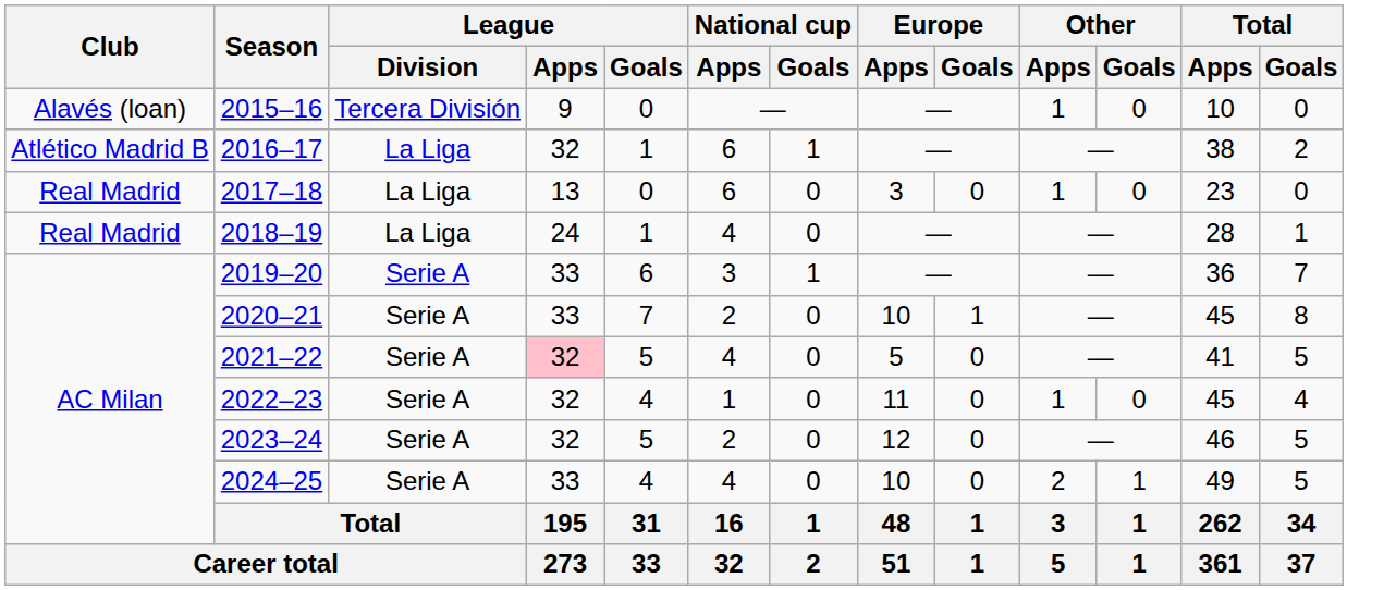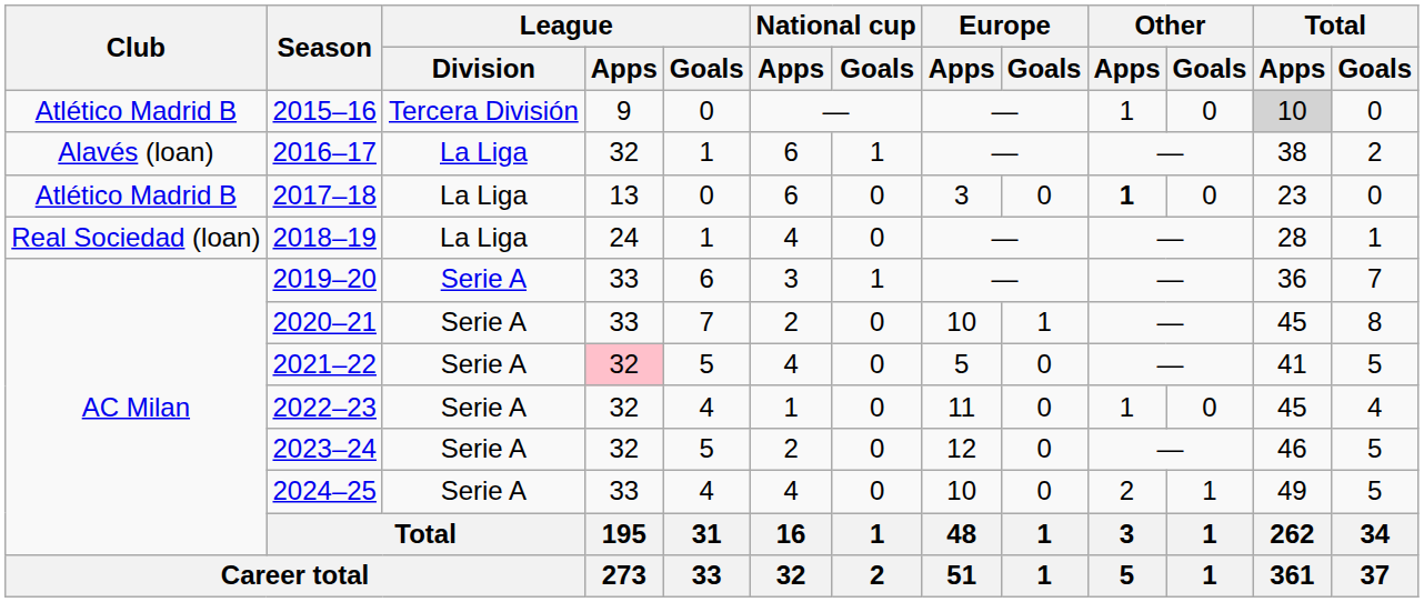 <table class="wikitable" style="text-align: center;">
 <tr>
 <th rowspan="2">Club</th>
 <th rowspan="2">Season</th>
 <th colspan="3">League</th>
 <th colspan="2">National cup</th>
 <th colspan="2">Europe</th>
 <th colspan="2">Other</th>
 <th colspan="2">Total</th>
 </tr>
 <tr>
 <th>Division</th>
 <th>Apps</th>
 <th>Goals</th>
 <th>Apps</th>
 <th>Goals</th>
 <th>Apps</th>
 <th>Goals</th>
 <th>Apps</th>
 <th>Goals</th>
 <th>Apps</th>
 <th>Goals</th>
 </tr>
 <tr>
-<td><a href='#'>Alavés</a> (loan)</td>
+<td><a href='#'>Atlético Madrid B</a></td>
 <td><a href='#'>2015–16</a></td>
 <td><a href='#'>Tercera División</a></td>
 <td>9</td>
 <td>0</td>
 <td colspan="2">—</td>
 <td colspan="2">—</td>
 <td>1</td>
 <td>0</td>
-<td>10</td>
+<td style="background: lightgrey;">10</td>
 <td>0</td>
 </tr>
 <tr>
-<td><a href='#'>Atlético Madrid B</a></td>
+<td><a href='#'>Alavés</a> (loan)</td>
 <td><a href='#'>2016–17</a></td>
 <td><a href='#'>La Liga</a></td>
 <td>32</td>
 <td>1</td>
 <td>6</td>
 <td>1</td>
 <td colspan="2">—</td>
 <td colspan="2">—</td>
 <td>38</td>
 <td>2</td>
 </tr>
 <tr>
-<td><a href='#'>Real Madrid</a></td>
+<td><a href='#'>Atlético Madrid B</a></td>
 <td><a href='#'>2017–18</a></td>
 <td>La Liga</td>
 <td>13</td>
 <td>0</td>
 <td>6</td>
 <td>0</td>
 <td>3</td>
 <td>0</td>
-<td>1</td>
+<td><strong>1</strong></td>
 <td>0</td>
 <td>23</td>
 <td>0</td>
 </tr>
 <tr>
-<td><a href='#'>Real Madrid</a></td>
+<td><a href='#'>Real Sociedad</a> (loan)</td>
 <td><a href='#'>2018–19</a></td>
 <td>La Liga</td>
 <td>24</td>
 <td>1</td>
 <td>4</td>
 <td>0</td>
 <td colspan="2">—</td>
 <td colspan="2">—</td>
 <td>28</td>
 <td>1</td>
 </tr>
 <tr>
 <td rowspan="7"><a href='#'>AC Milan</a></td>
 <td><a href='#'>2019–20</a></td>
 <td><a href='#'>Serie A</a></td>
 <td>33</td>
 <td>6</td>
 <td>3</td>
 <td>1</td>
 <td colspan="2">—</td>
 <td colspan="2">—</td>
 <td>36</td>
 <td>7</td>
 </tr>
 <tr>
 <td><a href='#'>2020–21</a></td>
 <td>Serie A</td>
 <td>33</td>
 <td>7</td>
 <td>2</td>
 <td>0</td>
 <td>10</td>
 <td>1</td>
 <td colspan="2">—</td>
 <td>45</td>
 <td>8</td>
 </tr>
 <tr>
 <td><a href='#'>2021–22</a></td>
 <td>Serie A</td>
 <td style="background: pink;">32</td>
 <td>5</td>
 <td>4</td>
 <td>0</td>
 <td>5</td>
 <td>0</td>
 <td colspan="2">—</td>
 <td>41</td>
 <td>5</td>
 </tr>
 <tr>
 <td><a href='#'>2022–23</a></td>
 <td>Serie A</td>
 <td>32</td>
 <td>4</td>
 <td>1</td>
 <td>0</td>
 <td>11</td>
 <td>0</td>
 <td>1</td>
 <td>0</td>
 <td>45</td>
 <td>4</td>
 </tr>
 <tr>
 <td><a href='#'>2023–24</a></td>
 <td>Serie A</td>
 <td>32</td>
 <td>5</td>
 <td>2</td>
 <td>0</td>
 <td>12</td>
 <td>0</td>
 <td colspan="2">—</td>
 <td>46</td>
 <td>5</td>
 </tr>
 <tr>
 <td><a href='#'>2024–25</a></td>
 <td>Serie A</td>
 <td>33</td>
 <td>4</td>
 <td>4</td>
 <td>0</td>
 <td>10</td>
 <td>0</td>
 <td>2</td>
 <td>1</td>
 <td>49</td>
 <td>5</td>
 </tr>
 <tr>
 <th colspan="2">Total</th>
 <th>195</th>
 <th>31</th>
 <th>16</th>
 <th>1</th>
 <th>48</th>
 <th>1</th>
 <th>3</th>
 <th>1</th>
 <th>262</th>
 <th>34</th>
 </tr>
 <tr>
 <th colspan="3">Career total</th>
 <th>273</th>
 <th>33</th>
 <th>32</th>
 <th>2</th>
 <th>51</th>
 <th>1</th>
 <th>5</th>
 <th>1</th>
 <th>361</th>
 <th>37</th>
 </tr>
 </table>
